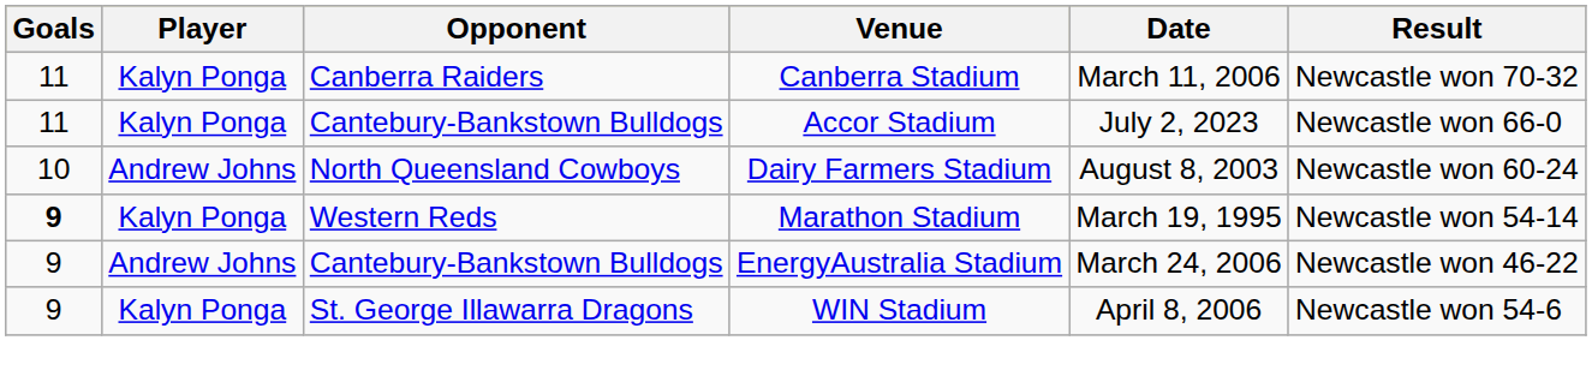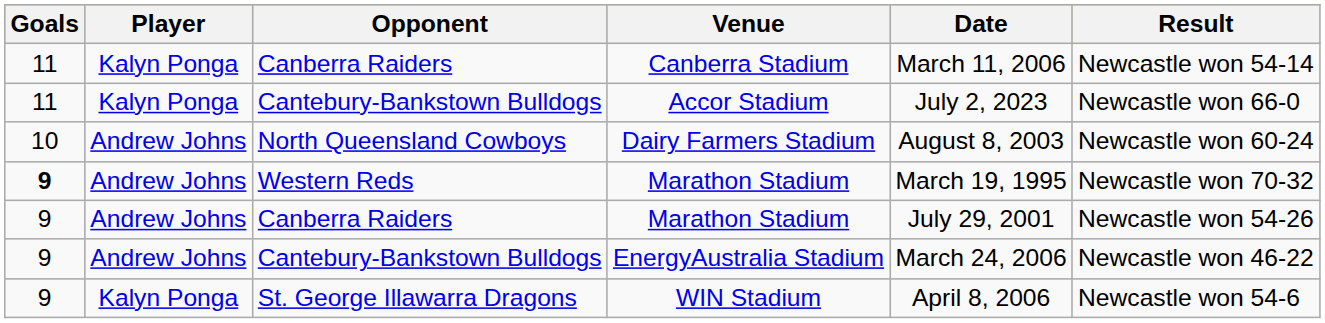 <table class="wikitable" style="text-align: center; font-size:100%">
 <tr bgcolor=#bdb76b>
 <th>Goals</th>
 <th>Player</th>
 <th>Opponent</th>
 <th>Venue</th>
 <th>Date</th>
 <th>Result</th>
 </tr>
 <tr>
 <td>11</td>
 <td><a href='#'>Kalyn Ponga</a></td>
 <td align="left"> <a href='#'>Canberra Raiders</a></td>
 <td><a href='#'>Canberra Stadium</a></td>
 <td>March 11, 2006</td>
-<td align="left">Newcastle won 70-32</td>
+<td align=left>Newcastle won 54-14</td>
 </tr>
 <tr>
 <td>11</td>
 <td><a href='#'>Kalyn Ponga</a></td>
 <td align=left> <a href='#'>Cantebury-Bankstown Bulldogs</a></td>
 <td><a href='#'>Accor Stadium</a></td>
 <td>July 2, 2023</td>
 <td align=left>Newcastle won 66-0</td>
 </tr>
 <tr>
 <td>10</td>
 <td><a href='#'>Andrew Johns</a></td>
 <td align=left> <a href='#'>North Queensland Cowboys</a></td>
 <td><a href='#'>Dairy Farmers Stadium</a></td>
 <td>August 8, 2003</td>
 <td align=left>Newcastle won 60-24</td>
 </tr>
 <tr>
 <td><strong>9</strong></td>
-<td><a href='#'>Kalyn Ponga</a></td>
+<td><a href='#'>Andrew Johns</a></td>
 <td align=left> <a href='#'>Western Reds</a></td>
 <td><a href='#'>Marathon Stadium</a></td>
 <td>March 19, 1995</td>
-<td align=left>Newcastle won 54-14</td>
+<td align="left">Newcastle won 70-32</td>
+</tr>
+<tr>
+<td>9</td>
+<td><a href='#'>Andrew Johns</a></td>
+<td align=left> <a href='#'>Canberra Raiders</a></td>
+<td><a href='#'>Marathon Stadium</a></td>
+<td>July 29, 2001</td>
+<td align=left>Newcastle won 54-26</td>
 </tr>
 <tr>
 <td>9</td>
 <td><a href='#'>Andrew Johns</a></td>
 <td align=left> <a href='#'>Cantebury-Bankstown Bulldogs</a></td>
 <td><a href='#'>EnergyAustralia Stadium</a></td>
 <td>March 24, 2006</td>
 <td align=left>Newcastle won 46-22</td>
 </tr>
 <tr>
 <td>9</td>
 <td><a href='#'>Kalyn Ponga</a></td>
 <td align=left> <a href='#'>St. George Illawarra Dragons</a></td>
 <td><a href='#'>WIN Stadium</a></td>
 <td>April 8, 2006</td>
 <td align=left>Newcastle won 54-6</td>
 </tr>
 </table>
